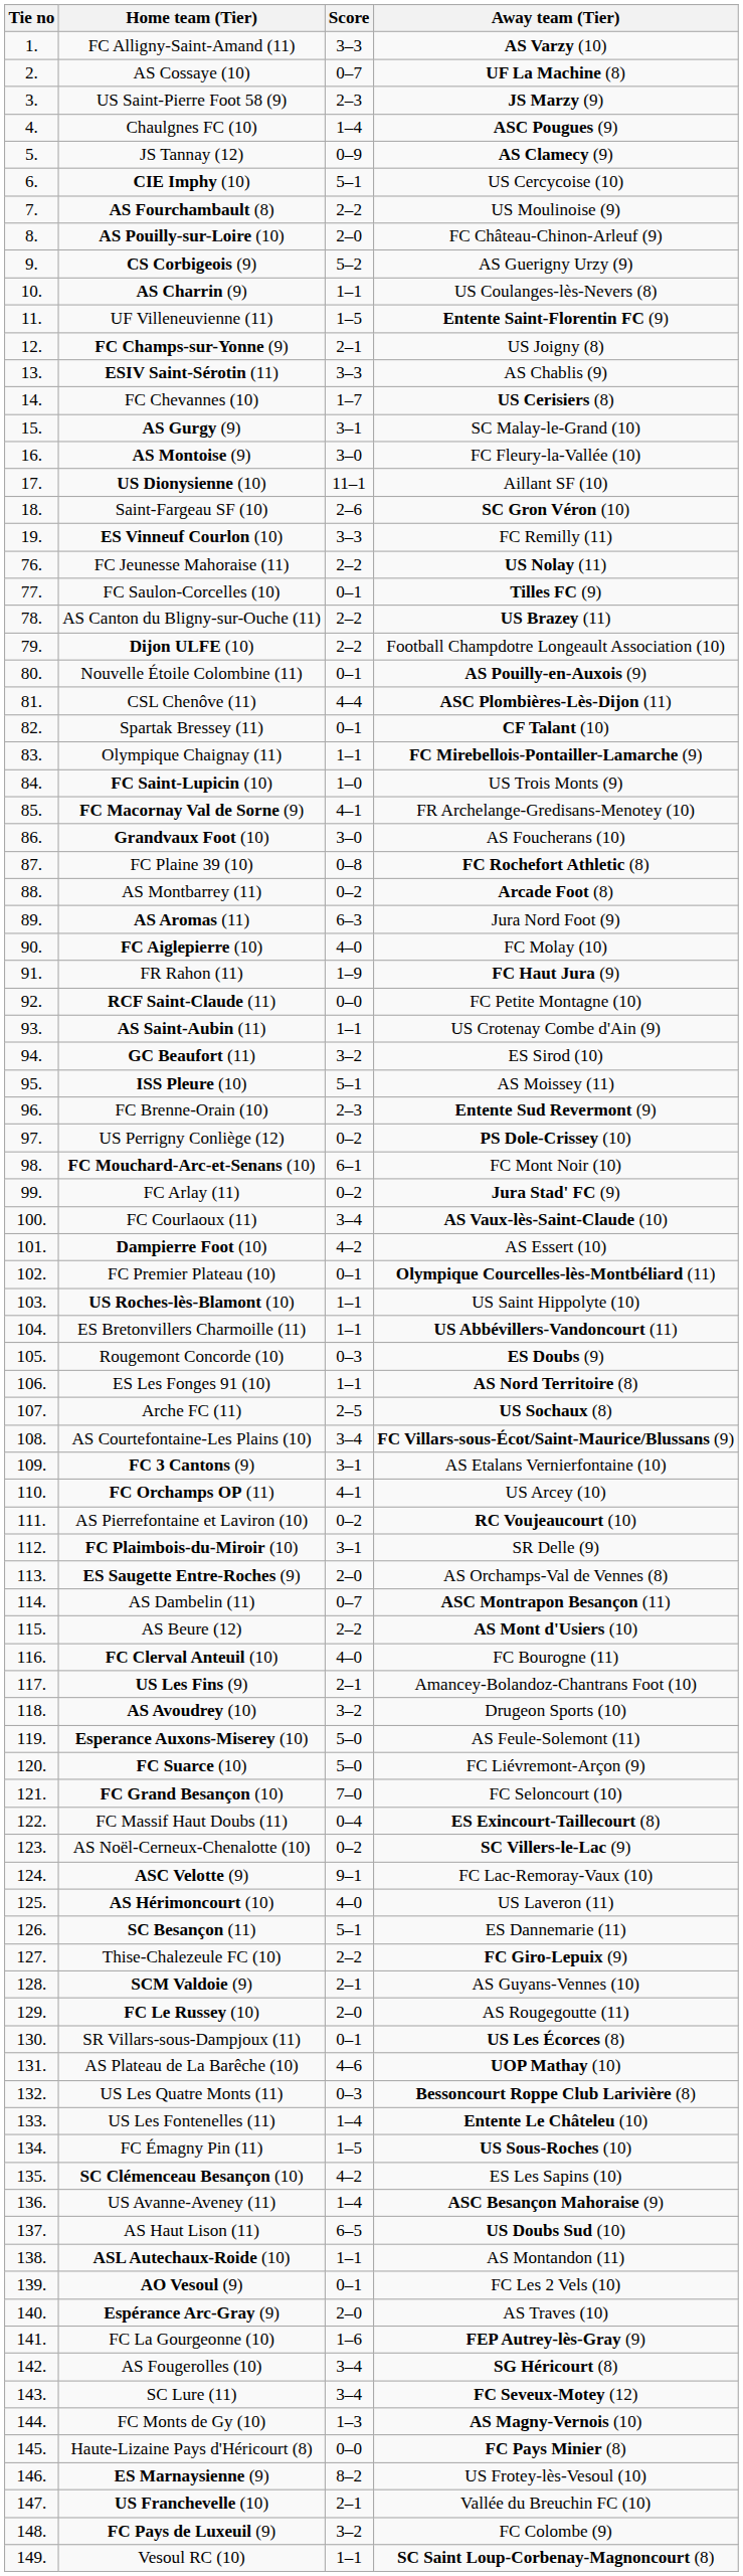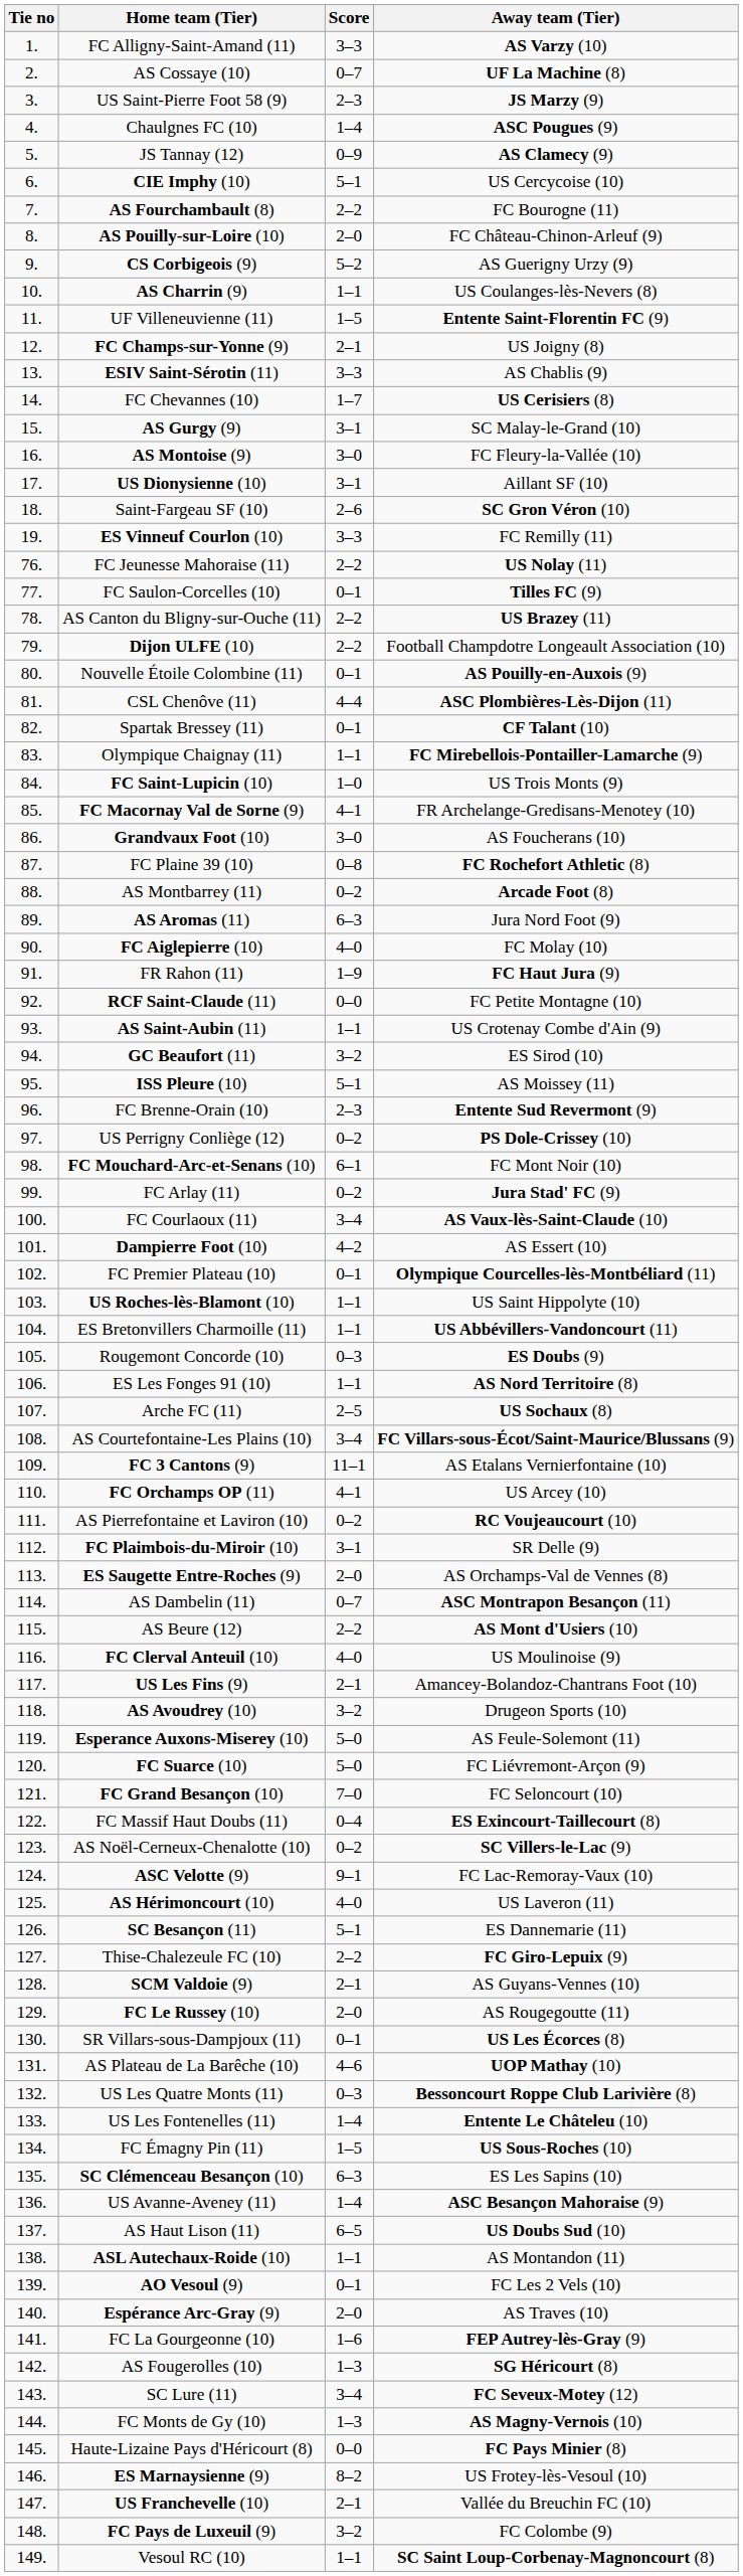 <table class="wikitable" style="text-align: center">
 <tr>
 <th>Tie no</th>
 <th>Home team (Tier)</th>
 <th>Score</th>
 <th>Away team (Tier)</th>
 </tr>
 <tr>
 <td>1.</td>
 <td>FC Alligny-Saint-Amand (11)</td>
 <td>3–3 </td>
 <td><strong>AS Varzy</strong> (10)</td>
 </tr>
 <tr>
 <td>2.</td>
 <td>AS Cossaye (10)</td>
 <td>0–7</td>
 <td><strong>UF La Machine</strong> (8)</td>
 </tr>
 <tr>
 <td>3.</td>
 <td>US Saint-Pierre Foot 58 (9)</td>
 <td>2–3</td>
 <td><strong>JS Marzy</strong> (9)</td>
 </tr>
 <tr>
 <td>4.</td>
 <td>Chaulgnes FC (10)</td>
 <td>1–4</td>
 <td><strong>ASC Pougues</strong> (9)</td>
 </tr>
 <tr>
 <td>5.</td>
 <td>JS Tannay (12)</td>
 <td>0–9</td>
 <td><strong>AS Clamecy</strong> (9)</td>
 </tr>
 <tr>
 <td>6.</td>
 <td><strong>CIE Imphy</strong> (10)</td>
 <td>5–1</td>
 <td>US Cercycoise (10)</td>
 </tr>
 <tr>
 <td>7.</td>
 <td><strong>AS Fourchambault</strong> (8)</td>
 <td>2–2 </td>
-<td>US Moulinoise (9)</td>
+<td>FC Bourogne (11)</td>
 </tr>
 <tr>
 <td>8.</td>
 <td><strong>AS Pouilly-sur-Loire</strong> (10)</td>
 <td>2–0</td>
 <td>FC Château-Chinon-Arleuf (9)</td>
 </tr>
 <tr>
 <td>9.</td>
 <td><strong>CS Corbigeois</strong> (9)</td>
 <td>5–2</td>
 <td>AS Guerigny Urzy (9)</td>
 </tr>
 <tr>
 <td>10.</td>
 <td><strong>AS Charrin</strong> (9)</td>
 <td>1–1 </td>
 <td>US Coulanges-lès-Nevers (8)</td>
 </tr>
 <tr>
 <td>11.</td>
 <td>UF Villeneuvienne (11)</td>
 <td>1–5</td>
 <td><strong>Entente Saint-Florentin FC</strong> (9)</td>
 </tr>
 <tr>
 <td>12.</td>
 <td><strong>FC Champs-sur-Yonne</strong> (9)</td>
 <td>2–1</td>
 <td>US Joigny (8)</td>
 </tr>
 <tr>
 <td>13.</td>
 <td><strong>ESIV Saint-Sérotin</strong> (11)</td>
 <td>3–3 </td>
 <td>AS Chablis (9)</td>
 </tr>
 <tr>
 <td>14.</td>
 <td>FC Chevannes (10)</td>
 <td>1–7</td>
 <td><strong>US Cerisiers</strong> (8)</td>
 </tr>
 <tr>
 <td>15.</td>
 <td><strong>AS Gurgy</strong> (9)</td>
 <td>3–1</td>
 <td>SC Malay-le-Grand (10)</td>
 </tr>
 <tr>
 <td>16.</td>
 <td><strong>AS Montoise</strong> (9)</td>
 <td>3–0</td>
 <td>FC Fleury-la-Vallée (10)</td>
 </tr>
 <tr>
 <td>17.</td>
 <td><strong>US Dionysienne</strong> (10)</td>
-<td>11–1</td>
+<td>3–1</td>
 <td>Aillant SF (10)</td>
 </tr>
 <tr>
 <td>18.</td>
 <td>Saint-Fargeau SF (10)</td>
 <td>2–6</td>
 <td><strong>SC Gron Véron</strong> (10)</td>
 </tr>
 <tr>
 <td>19.</td>
 <td><strong>ES Vinneuf Courlon</strong> (10)</td>
 <td>3–3 </td>
 <td>FC Remilly (11)</td>
 </tr>
 <tr>
 <td>76.</td>
 <td>FC Jeunesse Mahoraise (11)</td>
 <td>2–2 </td>
 <td><strong>US Nolay</strong> (11)</td>
 </tr>
 <tr>
 <td>77.</td>
 <td>FC Saulon-Corcelles (10)</td>
 <td>0–1</td>
 <td><strong>Tilles FC</strong> (9)</td>
 </tr>
 <tr>
 <td>78.</td>
 <td>AS Canton du Bligny-sur-Ouche (11)</td>
 <td>2–2 </td>
 <td><strong>US Brazey</strong> (11)</td>
 </tr>
 <tr>
 <td>79.</td>
 <td><strong>Dijon ULFE</strong> (10)</td>
 <td>2–2 </td>
 <td>Football Champdotre Longeault Association (10)</td>
 </tr>
 <tr>
 <td>80.</td>
 <td>Nouvelle Étoile Colombine (11)</td>
 <td>0–1</td>
 <td><strong>AS Pouilly-en-Auxois</strong> (9)</td>
 </tr>
 <tr>
 <td>81.</td>
 <td>CSL Chenôve (11)</td>
 <td>4–4 </td>
 <td><strong>ASC Plombières-Lès-Dijon</strong> (11)</td>
 </tr>
 <tr>
 <td>82.</td>
 <td>Spartak Bressey (11)</td>
 <td>0–1</td>
 <td><strong>CF Talant</strong> (10)</td>
 </tr>
 <tr>
 <td>83.</td>
 <td>Olympique Chaignay (11)</td>
 <td>1–1 </td>
 <td><strong>FC Mirebellois-Pontailler-Lamarche</strong> (9)</td>
 </tr>
 <tr>
 <td>84.</td>
 <td><strong>FC Saint-Lupicin</strong> (10)</td>
 <td>1–0</td>
 <td>US Trois Monts (9)</td>
 </tr>
 <tr>
 <td>85.</td>
 <td><strong>FC Macornay Val de Sorne</strong> (9)</td>
 <td>4–1</td>
 <td>FR Archelange-Gredisans-Menotey (10)</td>
 </tr>
 <tr>
 <td>86.</td>
 <td><strong>Grandvaux Foot</strong> (10)</td>
 <td>3–0</td>
 <td>AS Foucherans (10)</td>
 </tr>
 <tr>
 <td>87.</td>
 <td>FC Plaine 39 (10)</td>
 <td>0–8</td>
 <td><strong>FC Rochefort Athletic</strong> (8)</td>
 </tr>
 <tr>
 <td>88.</td>
 <td>AS Montbarrey (11)</td>
 <td>0–2</td>
 <td><strong>Arcade Foot</strong> (8)</td>
 </tr>
 <tr>
 <td>89.</td>
 <td><strong>AS Aromas</strong> (11)</td>
 <td>6–3</td>
 <td>Jura Nord Foot (9)</td>
 </tr>
 <tr>
 <td>90.</td>
 <td><strong>FC Aiglepierre</strong> (10)</td>
 <td>4–0</td>
 <td>FC Molay (10)</td>
 </tr>
 <tr>
 <td>91.</td>
 <td>FR Rahon (11)</td>
 <td>1–9</td>
 <td><strong>FC Haut Jura</strong> (9)</td>
 </tr>
 <tr>
 <td>92.</td>
 <td><strong>RCF Saint-Claude</strong> (11)</td>
 <td>0–0 </td>
 <td>FC Petite Montagne (10)</td>
 </tr>
 <tr>
 <td>93.</td>
 <td><strong>AS Saint-Aubin</strong> (11)</td>
 <td>1–1 </td>
 <td>US Crotenay Combe d'Ain (9)</td>
 </tr>
 <tr>
 <td>94.</td>
 <td><strong>GC Beaufort</strong> (11)</td>
 <td>3–2</td>
 <td>ES Sirod (10)</td>
 </tr>
 <tr>
 <td>95.</td>
 <td><strong>ISS Pleure</strong> (10)</td>
 <td>5–1</td>
 <td>AS Moissey (11)</td>
 </tr>
 <tr>
 <td>96.</td>
 <td>FC Brenne-Orain (10)</td>
 <td>2–3</td>
 <td><strong>Entente Sud Revermont</strong> (9)</td>
 </tr>
 <tr>
 <td>97.</td>
 <td>US Perrigny Conliège (12)</td>
 <td>0–2</td>
 <td><strong>PS Dole-Crissey</strong> (10)</td>
 </tr>
 <tr>
 <td>98.</td>
 <td><strong>FC Mouchard-Arc-et-Senans</strong> (10)</td>
 <td>6–1</td>
 <td>FC Mont Noir (10)</td>
 </tr>
 <tr>
 <td>99.</td>
 <td>FC Arlay (11)</td>
 <td>0–2</td>
 <td><strong>Jura Stad' FC</strong> (9)</td>
 </tr>
 <tr>
 <td>100.</td>
 <td>FC Courlaoux (11)</td>
 <td>3–4</td>
 <td><strong>AS Vaux-lès-Saint-Claude</strong> (10)</td>
 </tr>
 <tr>
 <td>101.</td>
 <td><strong>Dampierre Foot</strong> (10)</td>
 <td>4–2</td>
 <td>AS Essert (10)</td>
 </tr>
 <tr>
 <td>102.</td>
 <td>FC Premier Plateau (10)</td>
 <td>0–1</td>
 <td><strong>Olympique Courcelles-lès-Montbéliard</strong> (11)</td>
 </tr>
 <tr>
 <td>103.</td>
 <td><strong>US Roches-lès-Blamont</strong> (10)</td>
 <td>1–1 </td>
 <td>US Saint Hippolyte (10)</td>
 </tr>
 <tr>
 <td>104.</td>
 <td>ES Bretonvillers Charmoille (11)</td>
 <td>1–1 </td>
 <td><strong>US Abbévillers-Vandoncourt</strong> (11)</td>
 </tr>
 <tr>
 <td>105.</td>
 <td>Rougemont Concorde (10)</td>
 <td>0–3</td>
 <td><strong>ES Doubs</strong> (9)</td>
 </tr>
 <tr>
 <td>106.</td>
 <td>ES Les Fonges 91 (10)</td>
 <td>1–1 </td>
 <td><strong>AS Nord Territoire</strong> (8)</td>
 </tr>
 <tr>
 <td>107.</td>
 <td>Arche FC (11)</td>
 <td>2–5</td>
 <td><strong>US Sochaux</strong> (8)</td>
 </tr>
 <tr>
 <td>108.</td>
 <td>AS Courtefontaine-Les Plains (10)</td>
 <td>3–4</td>
 <td><strong>FC Villars-sous-Écot/Saint-Maurice/Blussans</strong> (9)</td>
 </tr>
 <tr>
 <td>109.</td>
 <td><strong>FC 3 Cantons</strong> (9)</td>
-<td>3–1</td>
+<td>11–1</td>
 <td>AS Etalans Vernierfontaine (10)</td>
 </tr>
 <tr>
 <td>110.</td>
 <td><strong>FC Orchamps OP</strong> (11)</td>
 <td>4–1</td>
 <td>US Arcey (10)</td>
 </tr>
 <tr>
 <td>111.</td>
 <td>AS Pierrefontaine et Laviron (10)</td>
 <td>0–2</td>
 <td><strong>RC Voujeaucourt</strong> (10)</td>
 </tr>
 <tr>
 <td>112.</td>
 <td><strong>FC Plaimbois-du-Miroir</strong> (10)</td>
 <td>3–1</td>
 <td>SR Delle (9)</td>
 </tr>
 <tr>
 <td>113.</td>
 <td><strong>ES Saugette Entre-Roches</strong> (9)</td>
 <td>2–0</td>
 <td>AS Orchamps-Val de Vennes (8)</td>
 </tr>
 <tr>
 <td>114.</td>
 <td>AS Dambelin (11)</td>
 <td>0–7</td>
 <td><strong>ASC Montrapon Besançon</strong> (11)</td>
 </tr>
 <tr>
 <td>115.</td>
 <td>AS Beure (12)</td>
 <td>2–2 </td>
 <td><strong>AS Mont d'Usiers</strong> (10)</td>
 </tr>
 <tr>
 <td>116.</td>
 <td><strong>FC Clerval Anteuil</strong> (10)</td>
 <td>4–0</td>
-<td>FC Bourogne (11)</td>
+<td>US Moulinoise (9)</td>
 </tr>
 <tr>
 <td>117.</td>
 <td><strong>US Les Fins</strong> (9)</td>
 <td>2–1</td>
 <td>Amancey-Bolandoz-Chantrans Foot (10)</td>
 </tr>
 <tr>
 <td>118.</td>
 <td><strong>AS Avoudrey</strong> (10)</td>
 <td>3–2</td>
 <td>Drugeon Sports (10)</td>
 </tr>
 <tr>
 <td>119.</td>
 <td><strong>Esperance Auxons-Miserey</strong> (10)</td>
 <td>5–0</td>
 <td>AS Feule-Solemont (11)</td>
 </tr>
 <tr>
 <td>120.</td>
 <td><strong>FC Suarce</strong> (10)</td>
 <td>5–0</td>
 <td>FC Liévremont-Arçon (9)</td>
 </tr>
 <tr>
 <td>121.</td>
 <td><strong>FC Grand Besançon</strong> (10)</td>
 <td>7–0</td>
 <td>FC Seloncourt (10)</td>
 </tr>
 <tr>
 <td>122.</td>
 <td>FC Massif Haut Doubs (11)</td>
 <td>0–4</td>
 <td><strong>ES Exincourt-Taillecourt</strong> (8)</td>
 </tr>
 <tr>
 <td>123.</td>
 <td>AS Noël-Cerneux-Chenalotte (10)</td>
 <td>0–2</td>
 <td><strong>SC Villers-le-Lac</strong> (9)</td>
 </tr>
 <tr>
 <td>124.</td>
 <td><strong>ASC Velotte</strong> (9)</td>
 <td>9–1</td>
 <td>FC Lac-Remoray-Vaux (10)</td>
 </tr>
 <tr>
 <td>125.</td>
 <td><strong>AS Hérimoncourt</strong> (10)</td>
 <td>4–0</td>
 <td>US Laveron (11)</td>
 </tr>
 <tr>
 <td>126.</td>
 <td><strong>SC Besançon</strong> (11)</td>
 <td>5–1</td>
 <td>ES Dannemarie (11)</td>
 </tr>
 <tr>
 <td>127.</td>
 <td>Thise-Chalezeule FC (10)</td>
 <td>2–2 </td>
 <td><strong>FC Giro-Lepuix</strong> (9)</td>
 </tr>
 <tr>
 <td>128.</td>
 <td><strong>SCM Valdoie</strong> (9)</td>
 <td>2–1</td>
 <td>AS Guyans-Vennes (10)</td>
 </tr>
 <tr>
 <td>129.</td>
 <td><strong>FC Le Russey</strong> (10)</td>
 <td>2–0</td>
 <td>AS Rougegoutte (11)</td>
 </tr>
 <tr>
 <td>130.</td>
 <td>SR Villars-sous-Dampjoux (11)</td>
 <td>0–1</td>
 <td><strong>US Les Écorces</strong> (8)</td>
 </tr>
 <tr>
 <td>131.</td>
 <td>AS Plateau de La Barêche (10)</td>
 <td>4–6</td>
 <td><strong>UOP Mathay</strong> (10)</td>
 </tr>
 <tr>
 <td>132.</td>
 <td>US Les Quatre Monts (11)</td>
 <td>0–3</td>
 <td><strong>Bessoncourt Roppe Club Larivière</strong> (8)</td>
 </tr>
 <tr>
 <td>133.</td>
 <td>US Les Fontenelles (11)</td>
 <td>1–4</td>
 <td><strong>Entente Le Châteleu</strong> (10)</td>
 </tr>
 <tr>
 <td>134.</td>
 <td>FC Émagny Pin (11)</td>
 <td>1–5</td>
 <td><strong>US Sous-Roches</strong> (10)</td>
 </tr>
 <tr>
 <td>135.</td>
 <td><strong>SC Clémenceau Besançon</strong> (10)</td>
-<td>4–2</td>
+<td>6–3</td>
 <td>ES Les Sapins (10)</td>
 </tr>
 <tr>
 <td>136.</td>
 <td>US Avanne-Aveney (11)</td>
 <td>1–4</td>
 <td><strong>ASC Besançon Mahoraise</strong> (9)</td>
 </tr>
 <tr>
 <td>137.</td>
 <td>AS Haut Lison (11)</td>
 <td>6–5</td>
 <td><strong>US Doubs Sud</strong> (10)</td>
 </tr>
 <tr>
 <td>138.</td>
 <td><strong>ASL Autechaux-Roide</strong> (10)</td>
 <td>1–1 </td>
 <td>AS Montandon (11)</td>
 </tr>
 <tr>
 <td>139.</td>
 <td><strong>AO Vesoul</strong> (9)</td>
 <td>0–1</td>
 <td>FC Les 2 Vels (10)</td>
 </tr>
 <tr>
 <td>140.</td>
 <td><strong>Espérance Arc-Gray</strong> (9)</td>
 <td>2–0</td>
 <td>AS Traves (10)</td>
 </tr>
 <tr>
 <td>141.</td>
 <td>FC La Gourgeonne (10)</td>
 <td>1–6</td>
 <td><strong>FEP Autrey-lès-Gray</strong> (9)</td>
 </tr>
 <tr>
 <td>142.</td>
 <td>AS Fougerolles (10)</td>
-<td>3–4</td>
+<td>1–3</td>
 <td><strong>SG Héricourt</strong> (8)</td>
 </tr>
 <tr>
 <td>143.</td>
 <td>SC Lure (11)</td>
 <td>3–4</td>
 <td><strong>FC Seveux-Motey</strong> (12)</td>
 </tr>
 <tr>
 <td>144.</td>
 <td>FC Monts de Gy (10)</td>
 <td>1–3</td>
 <td><strong>AS Magny-Vernois</strong> (10)</td>
 </tr>
 <tr>
 <td>145.</td>
 <td>Haute-Lizaine Pays d'Héricourt (8)</td>
 <td>0–0 </td>
 <td><strong>FC Pays Minier</strong> (8)</td>
 </tr>
 <tr>
 <td>146.</td>
 <td><strong>ES Marnaysienne</strong> (9)</td>
 <td>8–2</td>
 <td>US Frotey-lès-Vesoul (10)</td>
 </tr>
 <tr>
 <td>147.</td>
 <td><strong>US Franchevelle</strong> (10)</td>
 <td>2–1</td>
 <td>Vallée du Breuchin FC (10)</td>
 </tr>
 <tr>
 <td>148.</td>
 <td><strong>FC Pays de Luxeuil</strong> (9)</td>
 <td>3–2</td>
 <td>FC Colombe (9)</td>
 </tr>
 <tr>
 <td>149.</td>
 <td>Vesoul RC (10)</td>
 <td>1–1 </td>
 <td><strong>SC Saint Loup-Corbenay-Magnoncourt</strong> (8)</td>
 </tr>
 </table>
